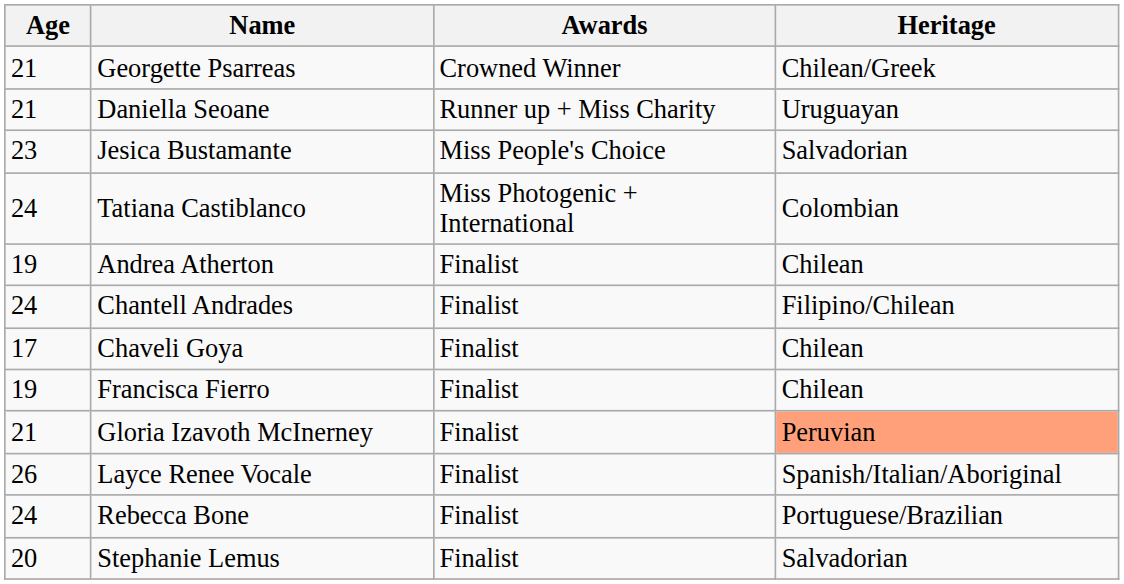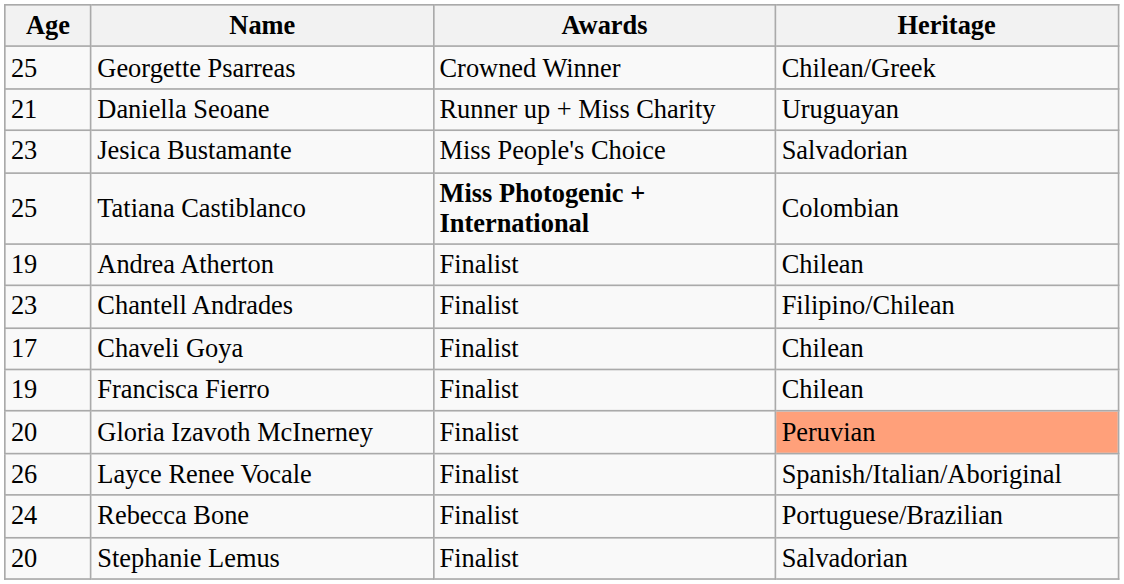 <table class="wikitable sortable collapsible">
 <tr>
 <th width="45" sortable>Age</th>
 <th width="200">Name</th>
 <th width="200">Awards</th>
 <th width="200">Heritage</th>
 </tr>
 <tr>
-<td>21</td>
+<td>25</td>
 <td>Georgette Psarreas</td>
 <td>Crowned Winner</td>
 <td>Chilean/Greek</td>
 </tr>
 <tr>
 <td>21</td>
 <td>Daniella Seoane</td>
 <td>Runner up + Miss Charity</td>
 <td>Uruguayan</td>
 </tr>
 <tr>
 <td>23</td>
 <td>Jesica Bustamante</td>
 <td>Miss People's Choice</td>
 <td>Salvadorian</td>
 </tr>
 <tr>
-<td>24</td>
+<td>25</td>
 <td>Tatiana Castiblanco</td>
-<td>Miss Photogenic + International</td>
+<td><strong>Miss Photogenic + International</strong></td>
 <td>Colombian</td>
 </tr>
 <tr>
 <td>19</td>
 <td>Andrea Atherton</td>
 <td>Finalist</td>
 <td>Chilean</td>
 </tr>
 <tr>
-<td>24</td>
+<td>23</td>
 <td>Chantell Andrades</td>
 <td>Finalist</td>
 <td>Filipino/Chilean</td>
 </tr>
 <tr>
 <td>17</td>
 <td>Chaveli Goya</td>
 <td>Finalist</td>
 <td>Chilean</td>
 </tr>
 <tr>
 <td>19</td>
 <td>Francisca Fierro</td>
 <td>Finalist</td>
 <td>Chilean</td>
 </tr>
 <tr>
-<td>21</td>
+<td>20</td>
 <td>Gloria Izavoth McInerney</td>
 <td>Finalist</td>
 <td style="background: lightsalmon;">Peruvian</td>
 </tr>
 <tr>
 <td>26</td>
 <td>Layce Renee Vocale</td>
 <td>Finalist</td>
 <td>Spanish/Italian/Aboriginal</td>
 </tr>
 <tr>
 <td>24</td>
 <td>Rebecca Bone</td>
 <td>Finalist</td>
 <td>Portuguese/Brazilian</td>
 </tr>
 <tr>
 <td>20</td>
 <td>Stephanie Lemus</td>
 <td>Finalist</td>
 <td>Salvadorian</td>
 </tr>
 </table>
